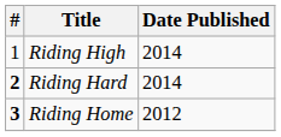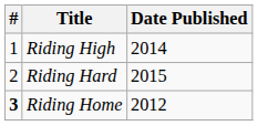 <table class="wikitable">
 <tr>
 <th>#</th>
 <th>Title</th>
 <th>Date Published</th>
 </tr>
 <tr>
 <td>1</td>
 <td><em>Riding High</em></td>
 <td>2014</td>
 </tr>
 <tr>
-<td><strong>2</strong></td>
+<td>2</td>
 <td><em>Riding Hard</em></td>
-<td>2014</td>
+<td>2015</td>
 </tr>
 <tr>
 <td><strong>3</strong></td>
 <td><em>Riding Home</em></td>
 <td>2012</td>
 </tr>
 <tr>
 </tr>
 </table>
